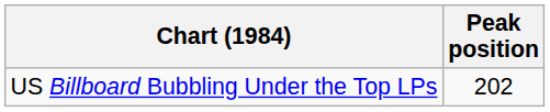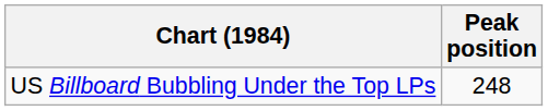 <table class="wikitable sortable" style=margin-right:1em;margin-bottom:0;>
 <tr>
 <th scope="col">Chart (1984)</th>
 <th scope="col">Peak<br>position</th>
 </tr>
 <tr>
 <td>US <a href='#'><em>Billboard</em> Bubbling Under the Top LPs</a></td>
-<td style="text-align:center;">202</td>
+<td style="text-align:center;">248</td>
 </tr>
 </table>
